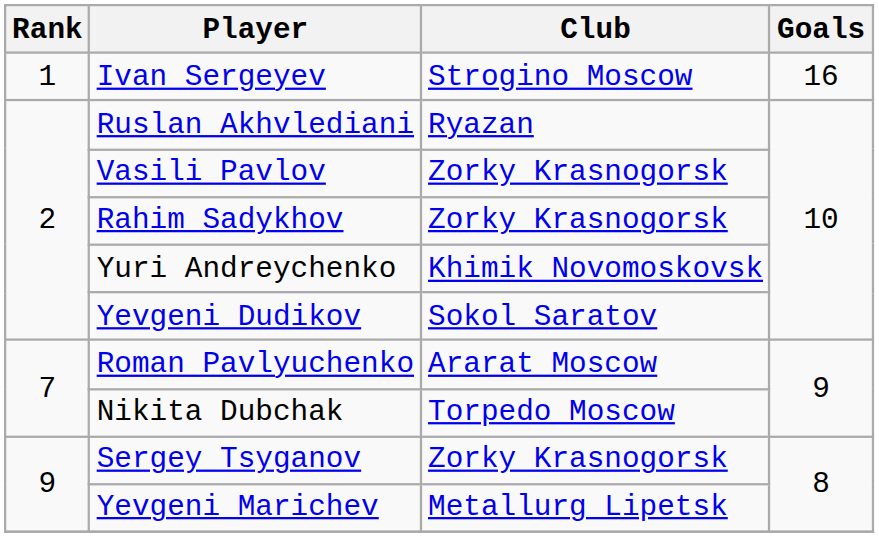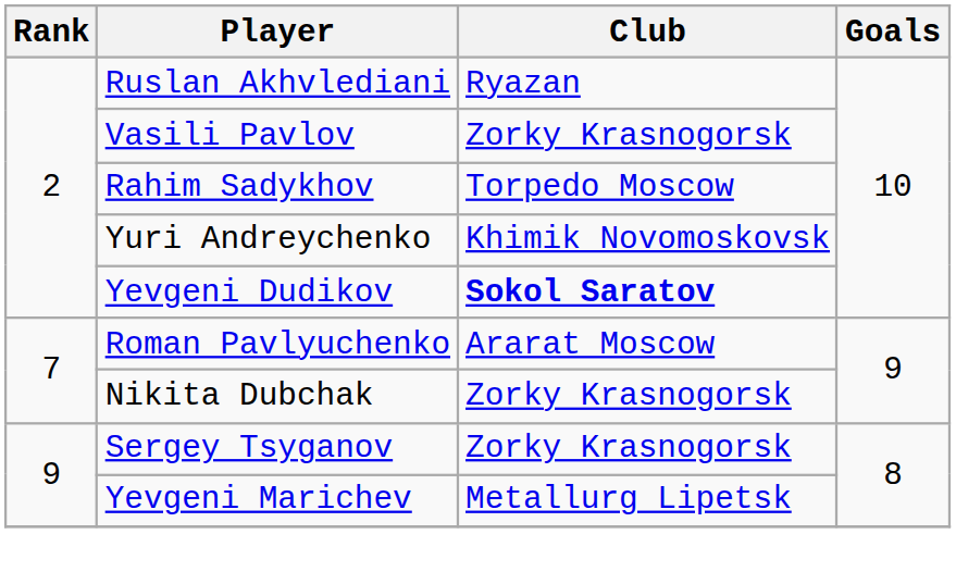 <table class="wikitable" style="text-align:center">
 <tr>
 <th>Rank</th>
 <th>Player</th>
 <th>Club</th>
 <th>Goals</th>
-</tr>
-<tr>
-<td rowspan=1>1</td>
-<td align="left"> <a href='#'>Ivan Sergeyev</a></td>
-<td align="left"><a href='#'>Strogino Moscow</a></td>
-<td rowspan=1>16</td>
 </tr>
 <tr>
 <td rowspan=5>2</td>
 <td align="left"> <a href='#'>Ruslan Akhvlediani</a></td>
 <td align="left"><a href='#'>Ryazan</a></td>
 <td rowspan=5>10</td>
 </tr>
 <tr>
 <td align="left"> <a href='#'>Vasili Pavlov</a></td>
 <td align="left"><a href='#'>Zorky Krasnogorsk</a></td>
 </tr>
 <tr>
 <td align="left"> <a href='#'>Rahim Sadykhov</a></td>
-<td align="left"><a href='#'>Zorky Krasnogorsk</a></td>
+<td align="left"><a href='#'>Torpedo Moscow</a></td>
 </tr>
 <tr>
 <td align="left"> Yuri Andreychenko</td>
 <td align="left"><a href='#'>Khimik Novomoskovsk</a></td>
 </tr>
 <tr>
 <td align="left"> <a href='#'>Yevgeni Dudikov</a></td>
-<td align="left"><a href='#'>Sokol Saratov</a></td>
+<td align="left"><strong><a href='#'>Sokol Saratov</a></strong></td>
 </tr>
 <tr>
 <td rowspan=2>7</td>
 <td align="left"> <a href='#'>Roman Pavlyuchenko</a></td>
 <td align="left"><a href='#'>Ararat Moscow</a></td>
 <td rowspan=2>9</td>
 </tr>
 <tr>
 <td align="left"> Nikita Dubchak</td>
-<td align="left"><a href='#'>Torpedo Moscow</a></td>
+<td align="left"><a href='#'>Zorky Krasnogorsk</a></td>
 </tr>
 <tr>
 <td rowspan=2>9</td>
 <td align="left"> <a href='#'>Sergey Tsyganov</a></td>
 <td align="left"><a href='#'>Zorky Krasnogorsk</a></td>
 <td rowspan=2>8</td>
 </tr>
 <tr>
 <td align="left"> <a href='#'>Yevgeni Marichev</a></td>
 <td align="left"><a href='#'>Metallurg Lipetsk</a></td>
 </tr>
 <tr>
 </tr>
 </table>
